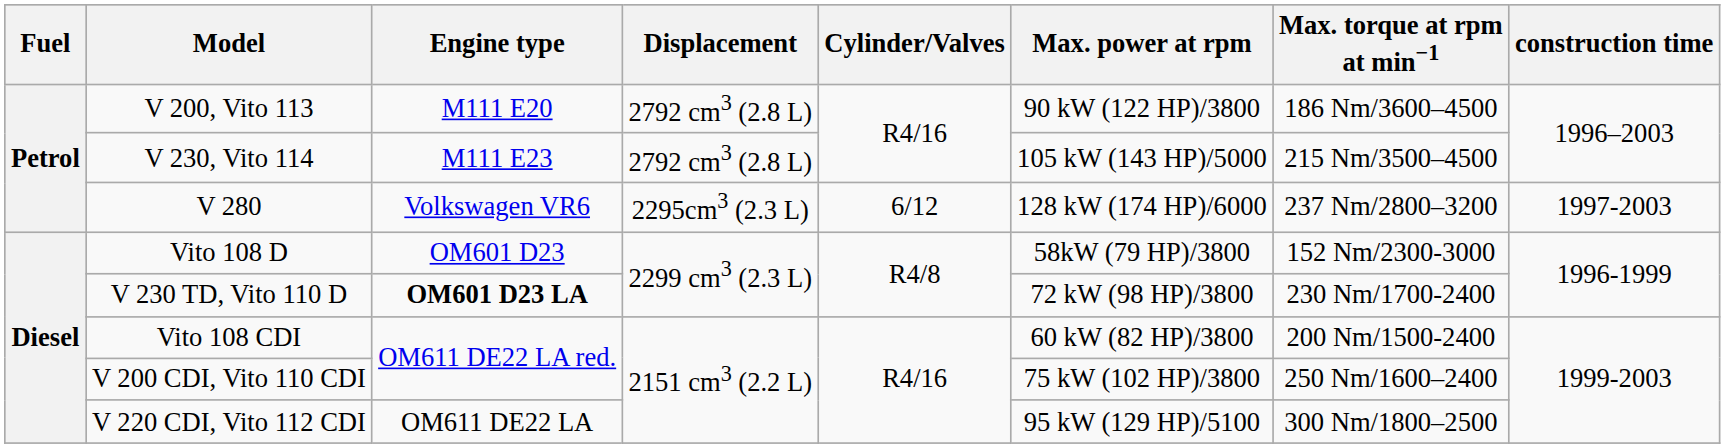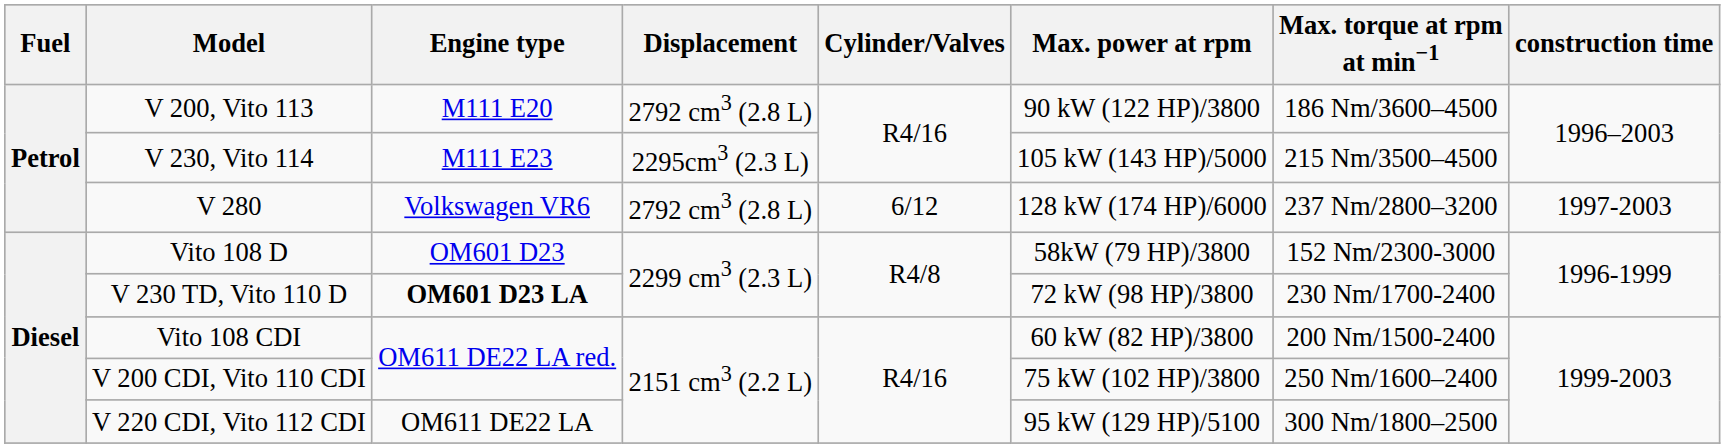 <table class="wikitable">
 <tr>
 <th>Fuel</th>
 <th>Model</th>
 <th>Engine type</th>
 <th>Displacement</th>
 <th>Cylinder/Valves</th>
 <th>Max. power at rpm</th>
 <th>Max. torque at rpm<br>at min<sup>−1</sup></th>
 <th>construction time</th>
 </tr>
 <tr>
 <th rowspan=3>Petrol</th>
 <td align="center">V 200, Vito 113</td>
 <td align="center"><a href='#'>M111 E20</a></td>
 <td align="center">2792 cm<sup>3</sup> (2.8 L)</td>
 <td rowspan="2" align="center">R4/16</td>
 <td align="center">90 kW (122 HP)/3800</td>
 <td align="center">186 Nm/3600–4500</td>
 <td rowspan="2" align="center">1996–2003</td>
 </tr>
 <tr>
 <td align="center">V 230, Vito 114</td>
 <td align="center"><a href='#'>M111 E23</a></td>
-<td align="center">2792 cm<sup>3</sup> (2.8 L)</td>
+<td align="center">2295cm<sup>3</sup> (2.3 L)</td>
 <td align="center">105 kW (143 HP)/5000</td>
 <td align="center">215 Nm/3500–4500</td>
 </tr>
 <tr>
 <td align="center">V 280</td>
 <td align="center"><a href='#'>Volkswagen VR6</a></td>
-<td align="center">2295cm<sup>3</sup> (2.3 L)</td>
+<td align="center">2792 cm<sup>3</sup> (2.8 L)</td>
 <td align="center">6/12</td>
 <td align="center">128 kW (174 HP)/6000</td>
 <td align="center">237 Nm/2800–3200</td>
 <td align="center">1997-2003</td>
 </tr>
 <tr>
 <th rowspan =5>Diesel</th>
 <td align="center">Vito 108 D</td>
 <td align="center"><a href='#'>OM601 D23</a></td>
 <td rowspan="2" align="center">2299 cm<sup>3</sup> (2.3 L)</td>
 <td rowspan="2" align="center">R4/8</td>
 <td align="center">58kW (79 HP)/3800</td>
 <td align="center">152 Nm/2300-3000</td>
 <td rowspan="2" align="center">1996-1999</td>
 </tr>
 <tr>
 <td align="center">V 230 TD, Vito 110 D</td>
 <td align="center"><strong>OM601 D23 LA</strong></td>
 <td align="center">72 kW (98 HP)/3800</td>
 <td align="center">230 Nm/1700-2400</td>
 </tr>
 <tr>
 <td align="center">Vito 108 CDI</td>
 <td rowspan="2" align="center"><a href='#'>OM611 DE22 LA red.</a></td>
 <td rowspan="3" align="center">2151 cm<sup>3</sup> (2.2 L)</td>
 <td rowspan="3" align="center">R4/16</td>
 <td align="center">60 kW (82 HP)/3800</td>
 <td align="center">200 Nm/1500-2400</td>
 <td rowspan="3" align="center">1999-2003</td>
 </tr>
 <tr>
 <td align="center">V 200 CDI, Vito 110 CDI</td>
 <td align="center">75 kW (102 HP)/3800</td>
 <td align="center">250 Nm/1600–2400</td>
 </tr>
 <tr>
 <td align="center">V 220 CDI, Vito 112 CDI</td>
 <td align="center">OM611 DE22 LA</td>
 <td align="center">95 kW (129 HP)/5100</td>
 <td align="center">300 Nm/1800–2500</td>
 </tr>
 </table>
